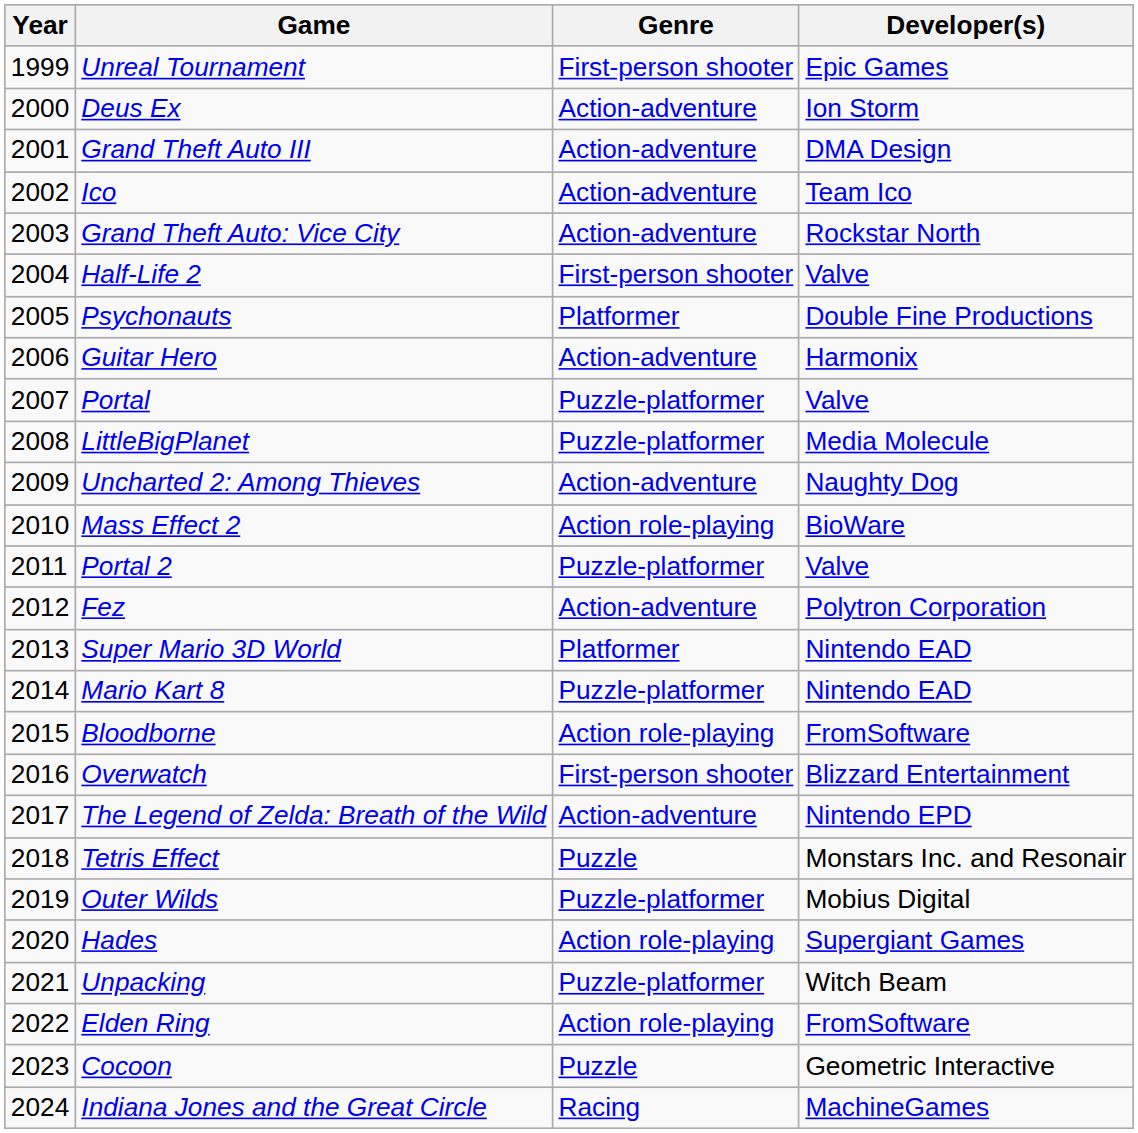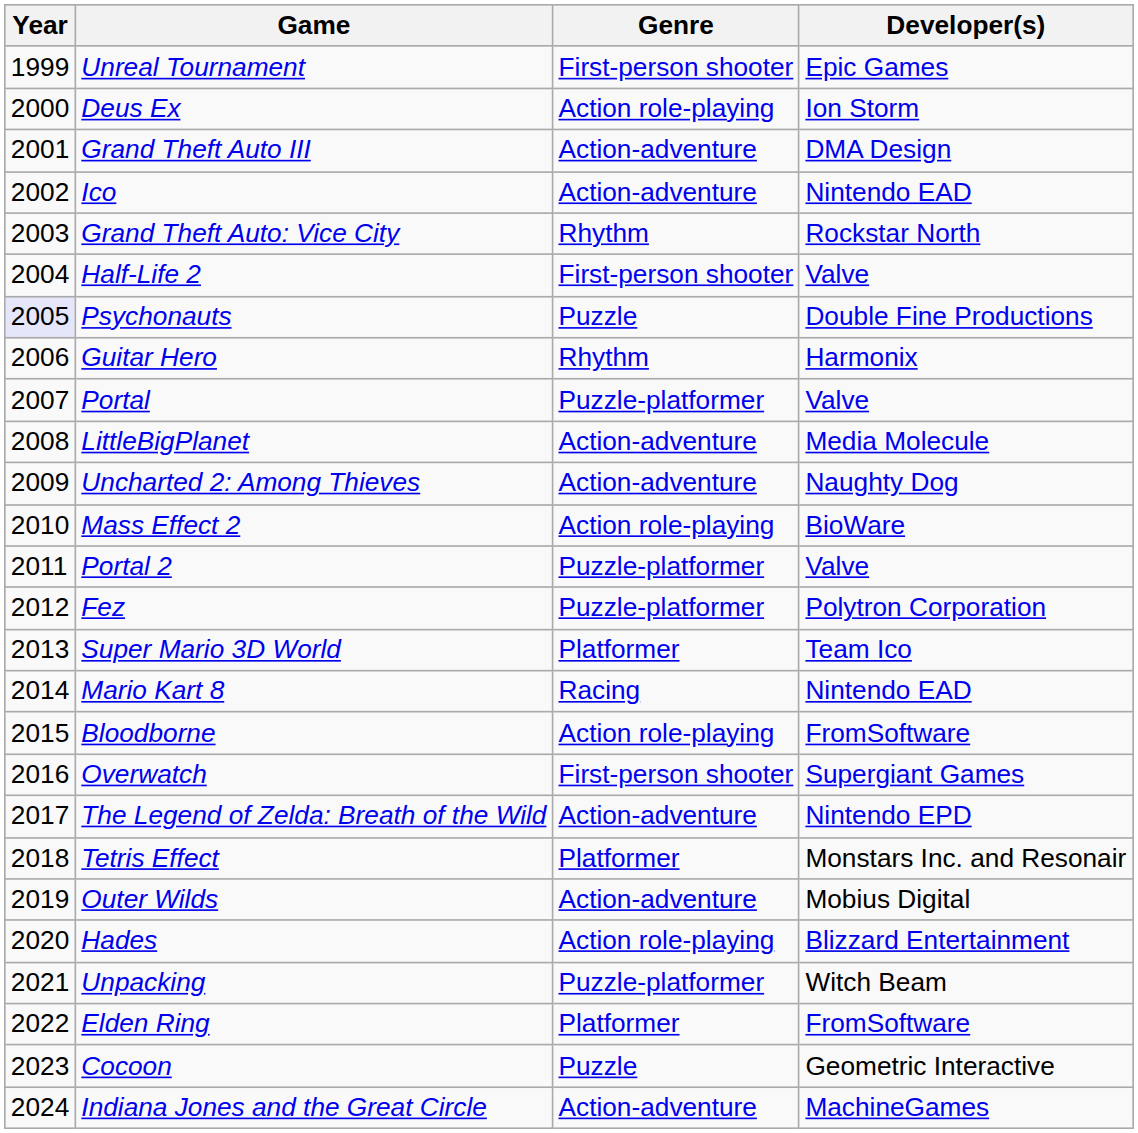 <table class="wikitable">
 <tr>
 <th>Year</th>
 <th>Game</th>
 <th>Genre</th>
 <th>Developer(s)</th>
 </tr>
 <tr>
 <td>1999</td>
 <td><em><a href='#'>Unreal Tournament</a></em></td>
 <td><a href='#'>First-person shooter</a></td>
 <td><a href='#'>Epic Games</a></td>
 </tr>
 <tr>
 <td>2000</td>
 <td><em><a href='#'>Deus Ex</a></em></td>
-<td><a href='#'>Action-adventure</a></td>
+<td><a href='#'>Action role-playing</a></td>
 <td><a href='#'>Ion Storm</a></td>
 </tr>
 <tr>
 <td>2001</td>
 <td><em><a href='#'>Grand Theft Auto III</a></em></td>
 <td><a href='#'>Action-adventure</a></td>
 <td><a href='#'>DMA Design</a></td>
 </tr>
 <tr>
 <td>2002</td>
 <td><em><a href='#'>Ico</a></em></td>
 <td><a href='#'>Action-adventure</a></td>
-<td><a href='#'>Team Ico</a></td>
+<td><a href='#'>Nintendo EAD</a></td>
 </tr>
 <tr>
 <td>2003</td>
 <td><em><a href='#'>Grand Theft Auto: Vice City</a></em></td>
-<td><a href='#'>Action-adventure</a></td>
+<td><a href='#'>Rhythm</a></td>
 <td><a href='#'>Rockstar North</a></td>
 </tr>
 <tr>
 <td>2004</td>
 <td><em><a href='#'>Half-Life 2</a></em></td>
 <td><a href='#'>First-person shooter</a></td>
 <td><a href='#'>Valve</a></td>
 </tr>
 <tr>
-<td>2005</td>
+<td style="background: lavender;">2005</td>
 <td><em><a href='#'>Psychonauts</a></em></td>
-<td><a href='#'>Platformer</a></td>
+<td><a href='#'>Puzzle</a></td>
 <td><a href='#'>Double Fine Productions</a></td>
 </tr>
 <tr>
 <td>2006</td>
 <td><em><a href='#'>Guitar Hero</a></em></td>
-<td><a href='#'>Action-adventure</a></td>
+<td><a href='#'>Rhythm</a></td>
 <td><a href='#'>Harmonix</a></td>
 </tr>
 <tr>
 <td>2007</td>
 <td><em><a href='#'>Portal</a></em></td>
 <td><a href='#'>Puzzle-platformer</a></td>
 <td><a href='#'>Valve</a></td>
 </tr>
 <tr>
 <td>2008</td>
 <td><em><a href='#'>LittleBigPlanet</a></em></td>
-<td><a href='#'>Puzzle-platformer</a></td>
+<td><a href='#'>Action-adventure</a></td>
 <td><a href='#'>Media Molecule</a></td>
 </tr>
 <tr>
 <td>2009</td>
 <td><em><a href='#'>Uncharted 2: Among Thieves</a></em></td>
 <td><a href='#'>Action-adventure</a></td>
 <td><a href='#'>Naughty Dog</a></td>
 </tr>
 <tr>
 <td>2010</td>
 <td><em><a href='#'>Mass Effect 2</a></em></td>
 <td><a href='#'>Action role-playing</a></td>
 <td><a href='#'>BioWare</a></td>
 </tr>
 <tr>
 <td>2011</td>
 <td><em><a href='#'>Portal 2</a></em></td>
 <td><a href='#'>Puzzle-platformer</a></td>
 <td><a href='#'>Valve</a></td>
 </tr>
 <tr>
 <td>2012</td>
 <td><em><a href='#'>Fez</a></em></td>
-<td><a href='#'>Action-adventure</a></td>
+<td><a href='#'>Puzzle-platformer</a></td>
 <td><a href='#'>Polytron Corporation</a></td>
 </tr>
 <tr>
 <td>2013</td>
 <td><em><a href='#'>Super Mario 3D World</a></em></td>
 <td><a href='#'>Platformer</a></td>
-<td><a href='#'>Nintendo EAD</a></td>
+<td><a href='#'>Team Ico</a></td>
 </tr>
 <tr>
 <td>2014</td>
 <td><em><a href='#'>Mario Kart 8</a></em></td>
-<td><a href='#'>Puzzle-platformer</a></td>
+<td><a href='#'>Racing</a></td>
 <td><a href='#'>Nintendo EAD</a></td>
 </tr>
 <tr>
 <td>2015</td>
 <td><em><a href='#'>Bloodborne</a></em></td>
 <td><a href='#'>Action role-playing</a></td>
 <td><a href='#'>FromSoftware</a></td>
 </tr>
 <tr>
 <td>2016</td>
 <td><em><a href='#'>Overwatch</a></em></td>
 <td><a href='#'>First-person shooter</a></td>
-<td><a href='#'>Blizzard Entertainment</a></td>
+<td><a href='#'>Supergiant Games</a></td>
 </tr>
 <tr>
 <td>2017</td>
 <td><em><a href='#'>The Legend of Zelda: Breath of the Wild</a></em></td>
 <td><a href='#'>Action-adventure</a></td>
 <td><a href='#'>Nintendo EPD</a></td>
 </tr>
 <tr>
 <td>2018</td>
 <td><em><a href='#'>Tetris Effect</a></em></td>
-<td><a href='#'>Puzzle</a></td>
+<td><a href='#'>Platformer</a></td>
 <td>Monstars Inc. and Resonair</td>
 </tr>
 <tr>
 <td>2019</td>
 <td><em><a href='#'>Outer Wilds</a></em></td>
-<td><a href='#'>Puzzle-platformer</a></td>
+<td><a href='#'>Action-adventure</a></td>
 <td>Mobius Digital</td>
 </tr>
 <tr>
 <td>2020</td>
 <td><em><a href='#'>Hades</a></em></td>
 <td><a href='#'>Action role-playing</a></td>
-<td><a href='#'>Supergiant Games</a></td>
+<td><a href='#'>Blizzard Entertainment</a></td>
 </tr>
 <tr>
 <td>2021</td>
 <td><em><a href='#'>Unpacking</a></em></td>
 <td><a href='#'>Puzzle-platformer</a></td>
 <td>Witch Beam</td>
 </tr>
 <tr>
 <td>2022</td>
 <td><em><a href='#'>Elden Ring</a></em></td>
-<td><a href='#'>Action role-playing</a></td>
+<td><a href='#'>Platformer</a></td>
 <td><a href='#'>FromSoftware</a></td>
 </tr>
 <tr>
 <td>2023</td>
 <td><em><a href='#'>Cocoon</a></em></td>
 <td><a href='#'>Puzzle</a></td>
 <td>Geometric Interactive</td>
 </tr>
 <tr>
 <td>2024</td>
 <td><em><a href='#'>Indiana Jones and the Great Circle</a></em></td>
-<td><a href='#'>Racing</a></td>
+<td><a href='#'>Action-adventure</a></td>
 <td><a href='#'>MachineGames</a></td>
 </tr>
 </table>
